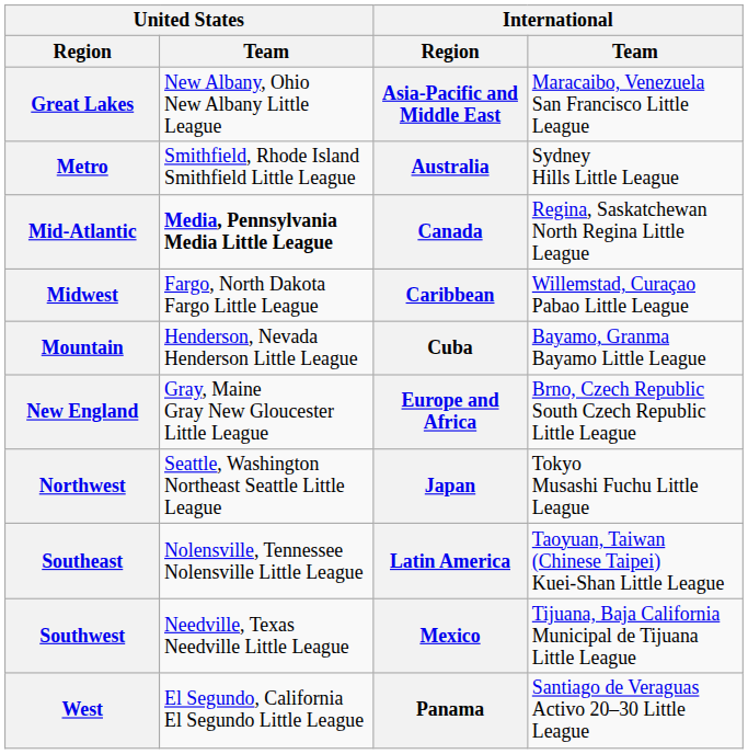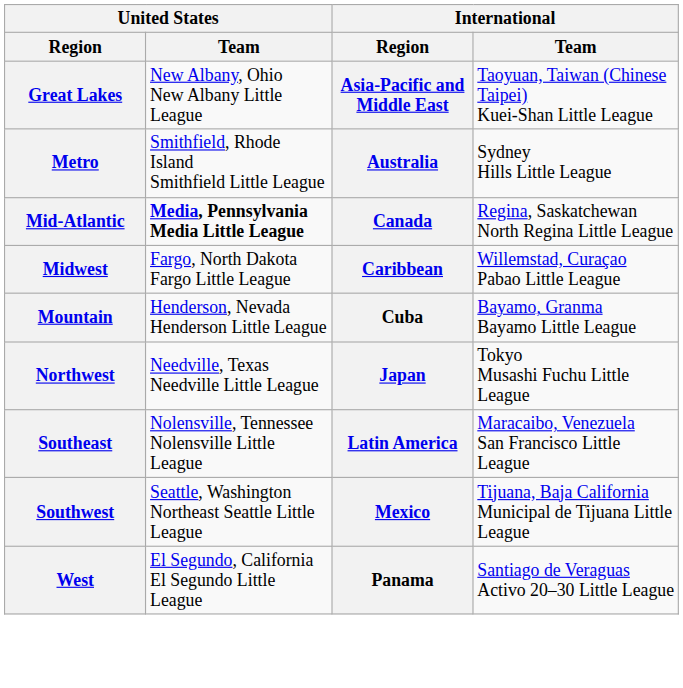 <table class="wikitable">
 <tr>
 <th colspan="2"> United States</th>
 <th colspan="2">International</th>
 </tr>
 <tr>
 <th width="120px">Region</th>
 <th>Team</th>
 <th width="120px">Region</th>
 <th>Team</th>
 </tr>
 <tr>
 <th><a href='#'>Great Lakes</a></th>
 <td> <a href='#'>New Albany</a>, Ohio<br>New Albany Little League</td>
 <th><a href='#'>Asia-Pacific and Middle East</a></th>
-<td> <a href='#'>Maracaibo, Venezuela</a><br>San Francisco Little League</td>
+<td> <a href='#'>Taoyuan, Taiwan (Chinese Taipei)</a><br>Kuei-Shan Little League</td>
 </tr>
 <tr>
 <th><a href='#'>Metro</a></th>
 <td> <a href='#'>Smithfield</a>, Rhode Island<br>Smithfield Little League</td>
 <th><a href='#'>Australia</a></th>
 <td> Sydney<br>Hills Little League</td>
 </tr>
 <tr>
 <th><a href='#'>Mid-Atlantic</a></th>
 <td><strong> <a href='#'>Media</a>, Pennsylvania<br>Media Little League</strong></td>
 <th><a href='#'>Canada</a></th>
 <td> <a href='#'>Regina</a>, Saskatchewan<br>North Regina Little League</td>
 </tr>
 <tr>
 <th><a href='#'>Midwest</a></th>
 <td> <a href='#'>Fargo</a>, North Dakota<br>Fargo Little League</td>
 <th><a href='#'>Caribbean</a></th>
 <td> <a href='#'>Willemstad, Curaçao</a><br>Pabao Little League</td>
 </tr>
 <tr>
 <th><a href='#'>Mountain</a></th>
 <td> <a href='#'>Henderson</a>, Nevada<br>Henderson Little League</td>
 <th>Cuba</th>
 <td> <a href='#'>Bayamo, Granma</a><br>Bayamo Little League</td>
 </tr>
 <tr>
-<th><a href='#'>New England</a></th>
-<td> <a href='#'>Gray</a>, Maine<br>Gray New Gloucester Little League</td>
-<th><a href='#'>Europe and Africa</a></th>
-<td> <a href='#'>Brno, Czech Republic</a><br>South Czech Republic Little League</td>
-</tr>
-<tr>
 <th><a href='#'>Northwest</a></th>
-<td> <a href='#'>Seattle</a>, Washington<br>Northeast Seattle Little League</td>
+<td> <a href='#'>Needville</a>, Texas<br>Needville Little League</td>
 <th><a href='#'>Japan</a></th>
 <td> Tokyo<br>Musashi Fuchu Little League</td>
 </tr>
 <tr>
 <th><a href='#'>Southeast</a></th>
 <td> <a href='#'>Nolensville</a>, Tennessee<br>Nolensville Little League</td>
 <th><a href='#'>Latin America</a></th>
-<td> <a href='#'>Taoyuan, Taiwan (Chinese Taipei)</a><br>Kuei-Shan Little League</td>
+<td> <a href='#'>Maracaibo, Venezuela</a><br>San Francisco Little League</td>
 </tr>
 <tr>
 <th><a href='#'>Southwest</a></th>
-<td> <a href='#'>Needville</a>, Texas<br>Needville Little League</td>
+<td> <a href='#'>Seattle</a>, Washington<br>Northeast Seattle Little League</td>
 <th><a href='#'>Mexico</a></th>
 <td> <a href='#'>Tijuana, Baja California</a> <br>Municipal de Tijuana Little League</td>
 </tr>
 <tr>
 <th><a href='#'>West</a></th>
 <td> <a href='#'>El Segundo</a>, California<br>El Segundo Little League</td>
 <th>Panama</th>
 <td> <a href='#'>Santiago de Veraguas</a><br>Activo 20–30 Little League</td>
 </tr>
 </table>
